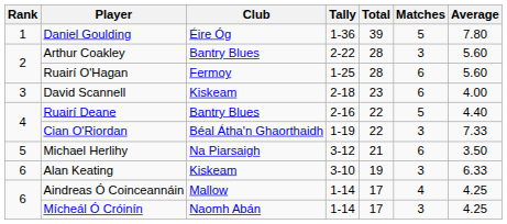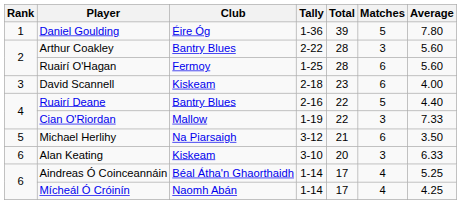 <table class="wikitable">
 <tr>
 <th>Rank</th>
 <th>Player</th>
 <th>Club</th>
 <th>Tally</th>
 <th>Total</th>
 <th>Matches</th>
 <th>Average</th>
 </tr>
 <tr>
 <td rowspan="1" style="text-align:center;">1</td>
 <td><a href='#'>Daniel Goulding</a></td>
 <td><a href='#'>Éire Óg</a></td>
 <td align=center>1-36</td>
 <td align=center>39</td>
 <td align=center>5</td>
 <td align=center>7.80</td>
 </tr>
 <tr>
 <td rowspan="2" style="text-align:center;">2</td>
 <td>Arthur Coakley</td>
 <td><a href='#'>Bantry Blues</a></td>
 <td align=center>2-22</td>
 <td align=center>28</td>
 <td align=center>3</td>
 <td align=center>5.60</td>
 </tr>
 <tr>
 <td>Ruairí O'Hagan</td>
 <td><a href='#'>Fermoy</a></td>
 <td align=center>1-25</td>
 <td align=center>28</td>
 <td align=center>6</td>
 <td align=center>5.60</td>
 </tr>
 <tr>
 <td rowspan="1" style="text-align:center;">3</td>
 <td>David Scannell</td>
 <td><a href='#'>Kiskeam</a></td>
 <td align=center>2-18</td>
 <td align=center>23</td>
 <td align=center>6</td>
 <td align=center>4.00</td>
 </tr>
 <tr>
 <td rowspan="2" style="text-align:center;">4</td>
 <td><a href='#'>Ruairí Deane</a></td>
 <td><a href='#'>Bantry Blues</a></td>
 <td align=center>2-16</td>
 <td align=center>22</td>
 <td align=center>5</td>
 <td align=center>4.40</td>
 </tr>
 <tr>
 <td><a href='#'>Cian O'Riordan</a></td>
-<td><a href='#'>Béal Átha'n Ghaorthaidh</a></td>
+<td><a href='#'>Mallow</a></td>
 <td align=center>1-19</td>
 <td align=center>22</td>
 <td align=center>3</td>
 <td align=center>7.33</td>
 </tr>
 <tr>
 <td rowspan="1" style="text-align:center;">5</td>
 <td>Michael Herlihy</td>
 <td><a href='#'>Na Piarsaigh</a></td>
 <td align=center>3-12</td>
 <td align=center>21</td>
 <td align=center>6</td>
 <td align=center>3.50</td>
 </tr>
 <tr>
 <td rowspan="1" style="text-align:center;">6</td>
 <td>Alan Keating</td>
 <td><a href='#'>Kiskeam</a></td>
 <td align=center>3-10</td>
-<td align=center>19</td>
+<td align=center>20</td>
 <td align=center>3</td>
 <td align=center>6.33</td>
 </tr>
 <tr>
 <td rowspan="2" style="text-align:center;">6</td>
 <td>Aindreas Ó Coinceannáin</td>
-<td><a href='#'>Mallow</a></td>
+<td><a href='#'>Béal Átha'n Ghaorthaidh</a></td>
 <td align=center>1-14</td>
 <td align=center>17</td>
 <td align=center>4</td>
-<td align=center>4.25</td>
+<td align=center>5.25</td>
 </tr>
 <tr>
 <td><a href='#'>Mícheál Ó Cróinín</a></td>
 <td><a href='#'>Naomh Abán</a></td>
 <td align=center>1-14</td>
 <td align=center>17</td>
-<td align=center>3</td>
+<td align=center>4</td>
 <td align=center>4.25</td>
 </tr>
 </table>
